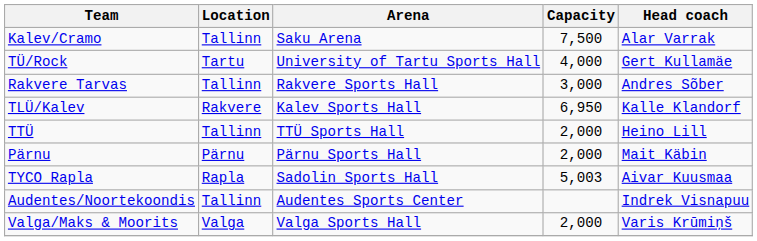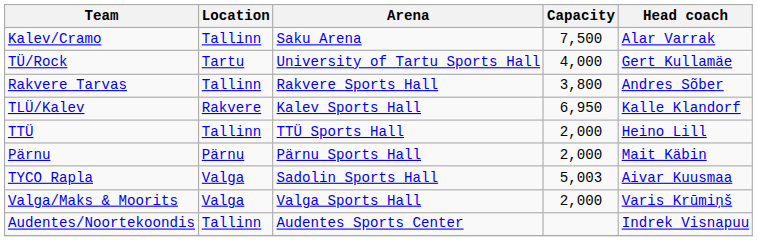 <table class="wikitable sortable">
 <tr>
 <th>Team</th>
 <th>Location</th>
 <th>Arena</th>
 <th>Capacity</th>
 <th>Head coach</th>
 </tr>
 <tr>
 <td><a href='#'>Kalev/Cramo</a></td>
 <td><a href='#'>Tallinn</a></td>
 <td><a href='#'>Saku Arena</a></td>
 <td align="center">7,500</td>
 <td> <a href='#'>Alar Varrak</a></td>
 </tr>
 <tr>
 <td><a href='#'>TÜ/Rock</a></td>
 <td><a href='#'>Tartu</a></td>
 <td><a href='#'>University of Tartu Sports Hall</a></td>
 <td align="center">4,000</td>
 <td> <a href='#'>Gert Kullamäe</a></td>
 </tr>
 <tr>
 <td><a href='#'>Rakvere Tarvas</a></td>
 <td><a href='#'>Tallinn</a></td>
 <td><a href='#'>Rakvere Sports Hall</a></td>
-<td align="center">3,000</td>
+<td align="center">3,800</td>
 <td> <a href='#'>Andres Sõber</a></td>
 </tr>
 <tr>
 <td><a href='#'>TLÜ/Kalev</a></td>
 <td><a href='#'>Rakvere</a></td>
 <td><a href='#'>Kalev Sports Hall</a></td>
 <td align="center">6,950</td>
 <td> <a href='#'>Kalle Klandorf</a></td>
 </tr>
 <tr>
 <td><a href='#'>TTÜ</a></td>
 <td><a href='#'>Tallinn</a></td>
 <td><a href='#'>TTÜ Sports Hall</a></td>
 <td align="center">2,000</td>
 <td> <a href='#'>Heino Lill</a></td>
 </tr>
 <tr>
 <td><a href='#'>Pärnu</a></td>
 <td><a href='#'>Pärnu</a></td>
 <td><a href='#'>Pärnu Sports Hall</a></td>
 <td align="center">2,000</td>
 <td> <a href='#'>Mait Käbin</a></td>
 </tr>
 <tr>
 <td><a href='#'>TYCO Rapla</a></td>
-<td><a href='#'>Rapla</a></td>
+<td><a href='#'>Valga</a></td>
 <td><a href='#'>Sadolin Sports Hall</a></td>
 <td align="center">5,003</td>
 <td> <a href='#'>Aivar Kuusmaa</a></td>
+</tr>
+<tr>
+<td><a href='#'>Valga/Maks & Moorits</a></td>
+<td><a href='#'>Valga</a></td>
+<td><a href='#'>Valga Sports Hall</a></td>
+<td align="center">2,000</td>
+<td> <a href='#'>Varis Krūmiņš</a></td>
 </tr>
 <tr>
 <td><a href='#'>Audentes/Noortekoondis</a></td>
 <td><a href='#'>Tallinn</a></td>
 <td><a href='#'>Audentes Sports Center</a></td>
 <td></td>
 <td> <a href='#'>Indrek Visnapuu</a></td>
 </tr>
 <tr>
-<td><a href='#'>Valga/Maks & Moorits</a></td>
-<td><a href='#'>Valga</a></td>
-<td><a href='#'>Valga Sports Hall</a></td>
-<td align="center">2,000</td>
-<td> <a href='#'>Varis Krūmiņš</a></td>
-</tr>
-<tr>
 </tr>
 </table>
